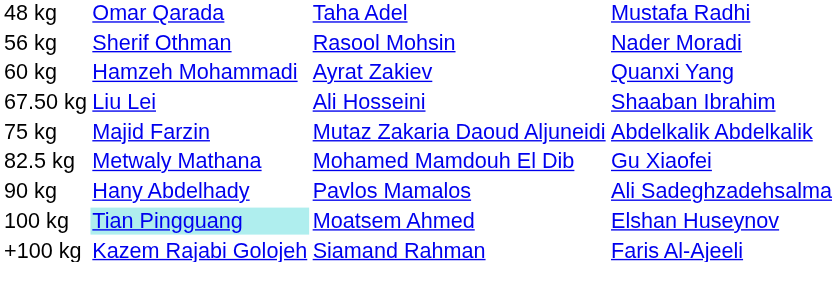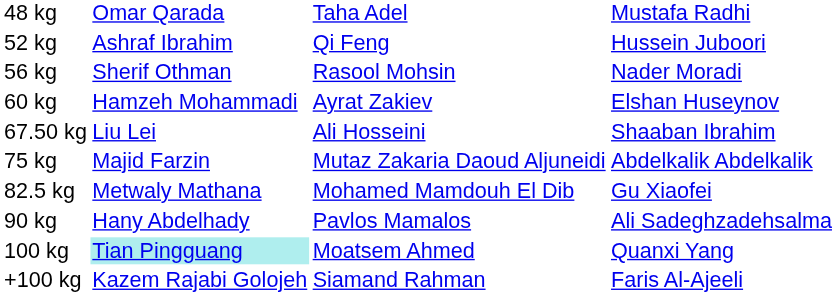 <table>
 <tr>
 <td>48 kg</td>
 <td><a href='#'>Omar Qarada</a><br></td>
 <td><a href='#'>Taha Adel</a><br></td>
 <td><a href='#'>Mustafa Radhi</a><br></td>
+</tr>
+<tr>
+<td>52 kg</td>
+<td><a href='#'>Ashraf Ibrahim</a><br></td>
+<td><a href='#'>Qi Feng</a><br></td>
+<td><a href='#'>Hussein Juboori</a><br></td>
 </tr>
 <tr>
 <td>56 kg</td>
 <td><a href='#'>Sherif Othman</a><br></td>
 <td><a href='#'>Rasool Mohsin</a><br></td>
 <td><a href='#'>Nader Moradi</a><br></td>
 </tr>
 <tr>
 <td>60 kg</td>
 <td><a href='#'>Hamzeh Mohammadi</a><br></td>
 <td><a href='#'>Ayrat Zakiev</a><br></td>
-<td><a href='#'>Quanxi Yang</a><br></td>
+<td><a href='#'>Elshan Huseynov</a><br></td>
 </tr>
 <tr>
 <td>67.50 kg</td>
 <td><a href='#'>Liu Lei</a><br></td>
 <td><a href='#'>Ali Hosseini</a><br></td>
 <td><a href='#'>Shaaban Ibrahim</a><br></td>
 </tr>
 <tr>
 <td>75 kg</td>
 <td><a href='#'>Majid Farzin</a><br></td>
 <td><a href='#'>Mutaz Zakaria Daoud Aljuneidi</a><br></td>
 <td><a href='#'>Abdelkalik Abdelkalik</a><br></td>
 </tr>
 <tr>
 <td>82.5 kg</td>
 <td><a href='#'>Metwaly Mathana</a><br></td>
 <td><a href='#'>Mohamed Mamdouh El Dib</a><br></td>
 <td><a href='#'>Gu Xiaofei</a><br></td>
 </tr>
 <tr>
 <td>90 kg</td>
 <td><a href='#'>Hany Abdelhady</a><br></td>
 <td><a href='#'>Pavlos Mamalos</a><br></td>
 <td><a href='#'>Ali Sadeghzadehsalma</a><br></td>
 </tr>
 <tr>
 <td>100 kg</td>
 <td style="background: paleturquoise;"><a href='#'>Tian Pingguang</a><br></td>
 <td><a href='#'>Moatsem Ahmed</a><br></td>
-<td><a href='#'>Elshan Huseynov</a><br></td>
+<td><a href='#'>Quanxi Yang</a><br></td>
 </tr>
 <tr>
 <td>+100 kg</td>
 <td><a href='#'>Kazem Rajabi Golojeh</a><br></td>
 <td><a href='#'>Siamand Rahman</a><br></td>
 <td><a href='#'>Faris Al-Ajeeli</a><br></td>
 </tr>
 </table>
